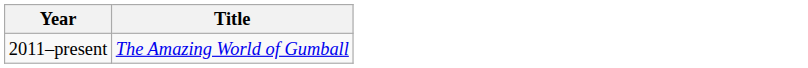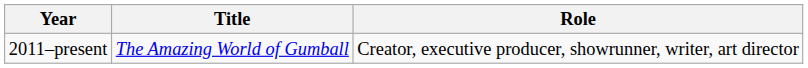 <table class="wikitable">
 <tr>
 <th>Year</th>
 <th>Title</th>
+<th>Role</th>
 </tr>
 <tr>
 <td>2011–present</td>
 <td><em><a href='#'>The Amazing World of Gumball</a></em></td>
+<td>Creator, executive producer, showrunner, writer, art director</td>
 </tr>
 </table>
